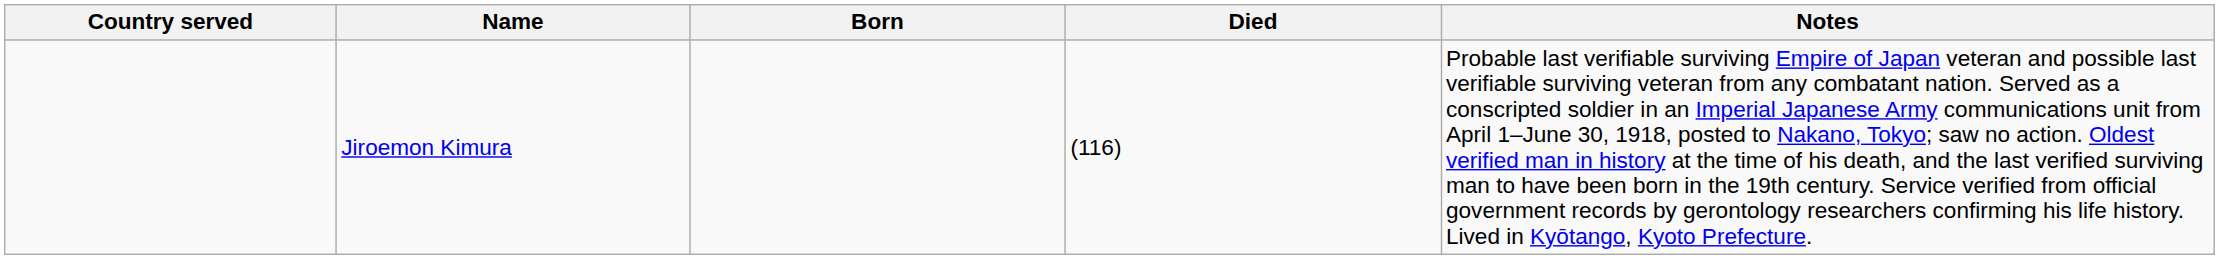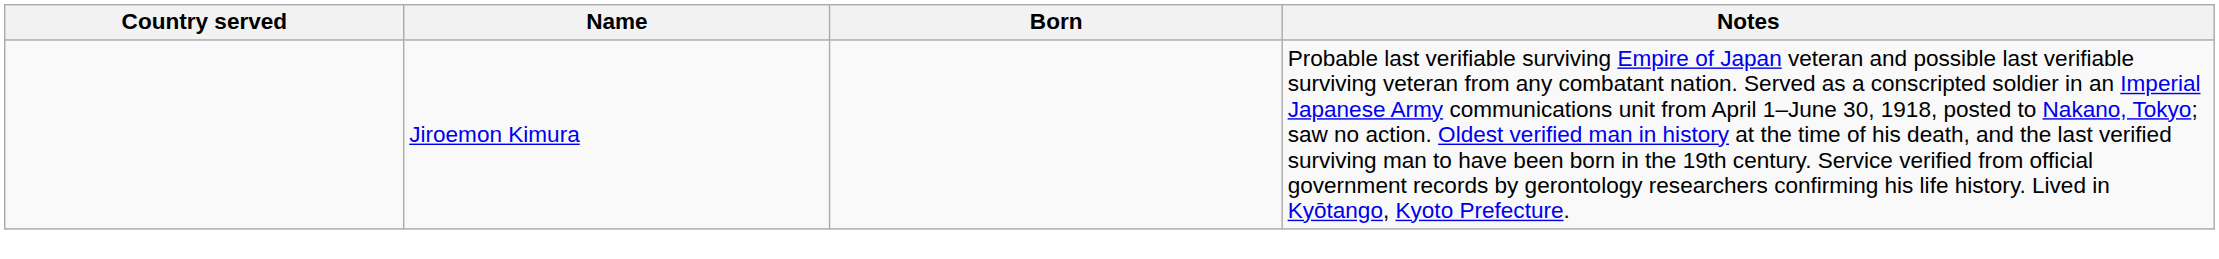 <table class="wikitable sortable">
 <tr>
 <th colspan=1 width="15%">Country served</th>
 <th colspan=1 width="16%">Name</th>
 <th colspan=1 width="17%">Born</th>
-<th colspan=1 width="17%">Died</th>
 <th colspan=1 width="35%">Notes</th>
 </tr>
 <tr>
 <td></td>
 <td><a href='#'>Jiroemon Kimura</a></td>
 <td></td>
-<td> (116)</td>
 <td>Probable last verifiable surviving <a href='#'>Empire of Japan</a> veteran and possible last verifiable surviving veteran from any combatant nation. Served as a conscripted soldier in an <a href='#'>Imperial Japanese Army</a> communications unit from April 1–June 30, 1918, posted to <a href='#'>Nakano, Tokyo</a>; saw no action. <a href='#'>Oldest verified man in history</a> at the time of his death, and the last verified surviving man to have been born in the 19th century. Service verified from official government records by gerontology researchers confirming his life history. Lived in <a href='#'>Kyōtango</a>, <a href='#'>Kyoto Prefecture</a>.</td>
 </tr>
 </table>
